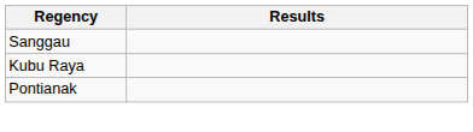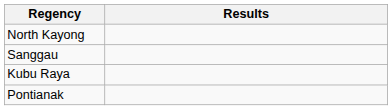 <table class="wikitable sortable" style="text-align: center;">
 <tr style="text-align: center;">
 <th style="width: 120px;">Regency</th>
 <th style="width: 350px;">Results</th>
+</tr>
+<tr>
+<td style="text-align: left;">North Kayong</td>
+<td></td>
 </tr>
 <tr>
 <td style="text-align: left;">Sanggau</td>
 <td></td>
 </tr>
 <tr>
 <td style="text-align: left;">Kubu Raya</td>
 <td></td>
 </tr>
 <tr>
 <td style="text-align: left;">Pontianak</td>
 <td></td>
 </tr>
 </table>
